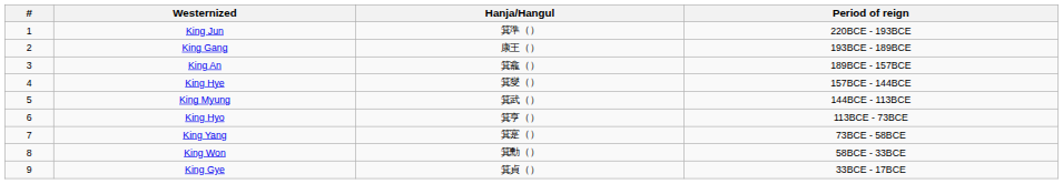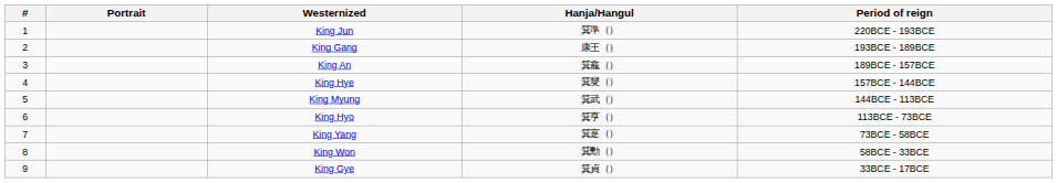 <table class="wikitable" style="text-align: center;" width=98%>
 <tr>
 <th>#</th>
+<th>Portrait</th>
 <th>Westernized</th>
 <th>Hanja/Hangul</th>
 <th>Period of reign</th>
 </tr>
 <tr style="font-size:89%;">
 <td>1</td>
+<td></td>
 <td><a href='#'>King Jun</a></td>
 <td>箕準（）</td>
 <td>220BCE - 193BCE</td>
 </tr>
 <tr style="font-size:89%;">
 <td>2</td>
+<td></td>
 <td><a href='#'>King Gang</a></td>
 <td>康王（）</td>
 <td>193BCE - 189BCE</td>
 </tr>
 <tr style="font-size:89%;">
 <td>3</td>
+<td></td>
 <td><a href='#'>King An</a></td>
 <td>箕龕（）</td>
 <td>189BCE - 157BCE</td>
 </tr>
 <tr style="font-size:89%;">
 <td>4</td>
+<td></td>
 <td><a href='#'>King Hye</a></td>
 <td>箕燮（）</td>
 <td>157BCE - 144BCE</td>
 </tr>
 <tr style="font-size:89%;">
 <td>5</td>
+<td></td>
 <td><a href='#'>King Myung</a></td>
 <td>箕武（）</td>
 <td>144BCE - 113BCE</td>
 </tr>
 <tr style="font-size:89%;">
 <td>6</td>
+<td></td>
 <td><a href='#'>King Hyo</a></td>
 <td>箕亨（）</td>
 <td>113BCE - 73BCE</td>
 </tr>
 <tr style="font-size:89%;">
 <td>7</td>
+<td></td>
 <td><a href='#'>King Yang</a></td>
 <td>箕寔（）</td>
 <td>73BCE - 58BCE</td>
 </tr>
 <tr style="font-size:89%;">
 <td>8</td>
+<td></td>
 <td><a href='#'>King Won</a></td>
 <td>箕勳（）</td>
 <td>58BCE - 33BCE</td>
 </tr>
 <tr style="font-size:89%;">
 <td>9</td>
+<td></td>
 <td><a href='#'>King Gye</a></td>
 <td>箕貞（）</td>
 <td>33BCE - 17BCE</td>
 </tr>
 </table>
